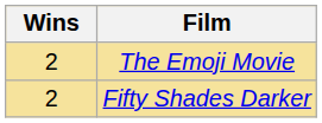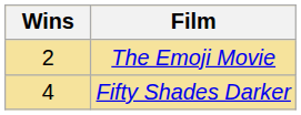 <table class="wikitable sortable" rowspan=2 style="text-align: center; background: #f6e39c">
 <tr>
 <th scope="col" width="55">Wins</th>
 <th scope="col" align="center">Film</th>
 </tr>
 <tr>
 <td>2</td>
 <td><em><a href='#'>The Emoji Movie</a></em></td>
 </tr>
 <tr>
-<td>2</td>
+<td>4</td>
 <td><em><a href='#'>Fifty Shades Darker</a></em></td>
 </tr>
 </table>
